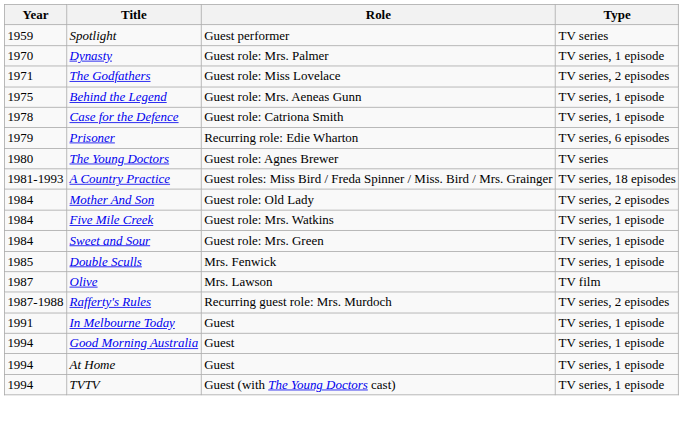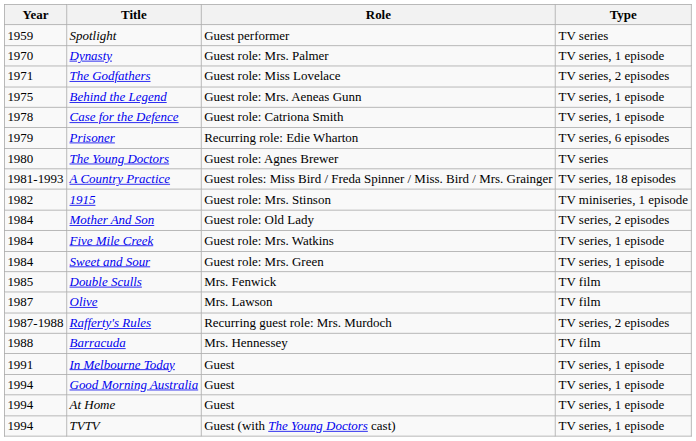 <table class="wikitable">
 <tr>
 <th>Year</th>
 <th>Title</th>
 <th>Role</th>
 <th>Type</th>
 </tr>
 <tr>
 <td>1959</td>
 <td><em>Spotlight</em></td>
 <td>Guest performer</td>
 <td>TV series</td>
 </tr>
 <tr>
 <td>1970</td>
 <td><em><a href='#'>Dynasty</a></em></td>
 <td>Guest role: Mrs. Palmer</td>
 <td>TV series, 1 episode</td>
 </tr>
 <tr>
 <td>1971</td>
 <td><em><a href='#'>The Godfathers</a></em></td>
 <td>Guest role: Miss Lovelace</td>
 <td>TV series, 2 episodes</td>
 </tr>
 <tr>
 <td>1975</td>
 <td><em><a href='#'>Behind the Legend</a></em></td>
 <td>Guest role: Mrs. Aeneas Gunn</td>
 <td>TV series, 1 episode</td>
 </tr>
 <tr>
 <td>1978</td>
 <td><em><a href='#'>Case for the Defence</a></em></td>
 <td>Guest role: Catriona Smith</td>
 <td>TV series, 1 episode</td>
 </tr>
 <tr>
 <td>1979</td>
 <td><em><a href='#'>Prisoner</a></em></td>
 <td>Recurring role: Edie Wharton</td>
 <td>TV series, 6 episodes</td>
 </tr>
 <tr>
 <td>1980</td>
 <td><em><a href='#'>The Young Doctors</a></em></td>
 <td>Guest role: Agnes Brewer</td>
 <td>TV series</td>
 </tr>
 <tr>
 <td>1981-1993</td>
 <td><em><a href='#'>A Country Practice</a></em></td>
 <td>Guest roles: Miss Bird / Freda Spinner / Miss. Bird / Mrs. Grainger</td>
 <td>TV series, 18 episodes</td>
 </tr>
 <tr>
+<td>1982</td>
+<td><em><a href='#'>1915</a></em></td>
+<td>Guest role: Mrs. Stinson</td>
+<td>TV miniseries, 1 episode</td>
+</tr>
+<tr>
 <td>1984</td>
 <td><em><a href='#'>Mother And Son</a></em></td>
 <td>Guest role: Old Lady</td>
 <td>TV series, 2 episodes</td>
 </tr>
 <tr>
 <td>1984</td>
 <td><em><a href='#'>Five Mile Creek</a></em></td>
 <td>Guest role: Mrs. Watkins</td>
 <td>TV series, 1 episode</td>
 </tr>
 <tr>
 <td>1984</td>
 <td><em><a href='#'>Sweet and Sour</a></em></td>
 <td>Guest role: Mrs. Green</td>
 <td>TV series, 1 episode</td>
 </tr>
 <tr>
 <td>1985</td>
 <td><em><a href='#'>Double Sculls</a></em></td>
 <td>Mrs. Fenwick</td>
-<td>TV series, 1 episode</td>
+<td>TV film</td>
 </tr>
 <tr>
 <td>1987</td>
 <td><em><a href='#'>Olive</a></em></td>
 <td>Mrs. Lawson</td>
 <td>TV film</td>
 </tr>
 <tr>
 <td>1987-1988</td>
 <td><em><a href='#'>Rafferty's Rules</a></em></td>
 <td>Recurring guest role: Mrs. Murdoch</td>
 <td>TV series, 2 episodes</td>
+</tr>
+<tr>
+<td>1988</td>
+<td><em><a href='#'>Barracuda</a></em></td>
+<td>Mrs. Hennessey</td>
+<td>TV film</td>
 </tr>
 <tr>
 <td>1991</td>
 <td><em><a href='#'>In Melbourne Today</a></em></td>
 <td>Guest</td>
 <td>TV series, 1 episode</td>
 </tr>
 <tr>
 <td>1994</td>
 <td><em><a href='#'>Good Morning Australia</a></em></td>
 <td>Guest</td>
 <td>TV series, 1 episode</td>
 </tr>
 <tr>
 <td>1994</td>
 <td><em>At Home</em></td>
 <td>Guest</td>
 <td>TV series, 1 episode</td>
 </tr>
 <tr>
 <td>1994</td>
 <td><em>TVTV</em></td>
 <td>Guest (with <em><a href='#'>The Young Doctors</a></em> cast)</td>
 <td>TV series, 1 episode</td>
 </tr>
 </table>
